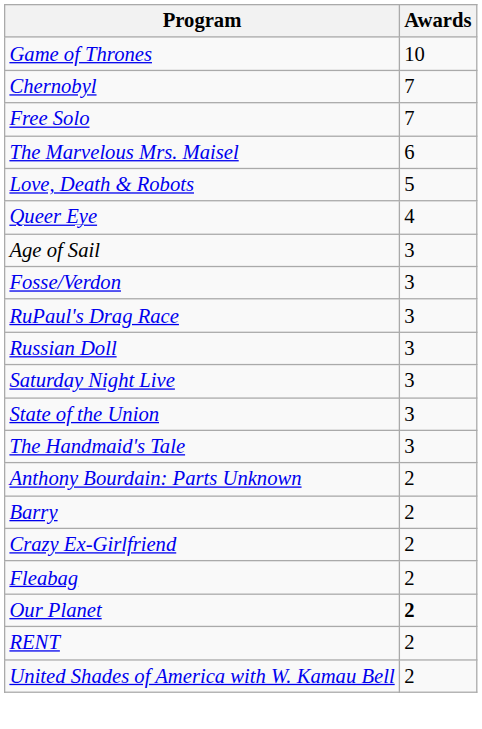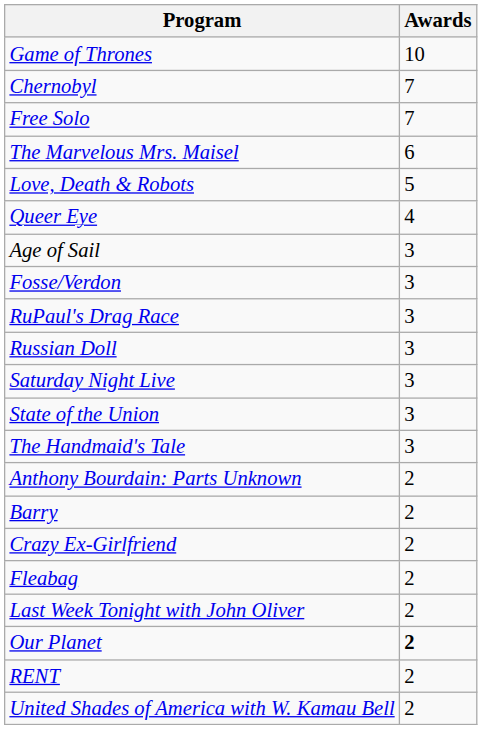 <table class="wikitable sortable">
 <tr>
 <th>Program</th>
 <th>Awards</th>
 </tr>
 <tr>
 <td><em><a href='#'>Game of Thrones</a></em></td>
 <td>10</td>
 </tr>
 <tr>
 <td><em><a href='#'>Chernobyl</a></em></td>
 <td>7</td>
 </tr>
 <tr>
 <td><em><a href='#'>Free Solo</a></em></td>
 <td>7</td>
 </tr>
 <tr>
 <td><em><a href='#'>The Marvelous Mrs. Maisel</a></em></td>
 <td>6</td>
 </tr>
 <tr>
 <td><em><a href='#'>Love, Death & Robots</a></em></td>
 <td>5</td>
 </tr>
 <tr>
 <td><em><a href='#'>Queer Eye</a></em></td>
 <td>4</td>
 </tr>
 <tr>
 <td><em>Age of Sail</em></td>
 <td>3</td>
 </tr>
 <tr>
 <td><em><a href='#'>Fosse/Verdon</a></em></td>
 <td>3</td>
 </tr>
 <tr>
 <td><em><a href='#'>RuPaul's Drag Race</a></em></td>
 <td>3</td>
 </tr>
 <tr>
 <td><em><a href='#'>Russian Doll</a></em></td>
 <td>3</td>
 </tr>
 <tr>
 <td><em><a href='#'>Saturday Night Live</a></em></td>
 <td>3</td>
 </tr>
 <tr>
 <td><em><a href='#'>State of the Union</a></em></td>
 <td>3</td>
 </tr>
 <tr>
 <td><em><a href='#'>The Handmaid's Tale</a></em></td>
 <td>3</td>
 </tr>
 <tr>
 <td><em><a href='#'>Anthony Bourdain: Parts Unknown</a></em></td>
 <td>2</td>
 </tr>
 <tr>
 <td><em><a href='#'>Barry</a></em></td>
 <td>2</td>
 </tr>
 <tr>
 <td><em><a href='#'>Crazy Ex-Girlfriend</a></em></td>
 <td>2</td>
 </tr>
 <tr>
 <td><em><a href='#'>Fleabag</a></em></td>
 <td>2</td>
 </tr>
 <tr>
+<td><em><a href='#'>Last Week Tonight with John Oliver</a></em></td>
+<td>2</td>
+</tr>
+<tr>
 <td><em><a href='#'>Our Planet</a></em></td>
 <td><strong>2</strong></td>
 </tr>
 <tr>
 <td><em><a href='#'>RENT</a></em></td>
 <td>2</td>
 </tr>
 <tr>
 <td><em><a href='#'>United Shades of America with W. Kamau Bell</a></em></td>
 <td>2</td>
 </tr>
 </table>
